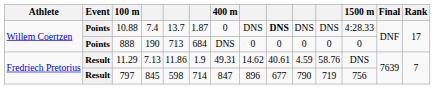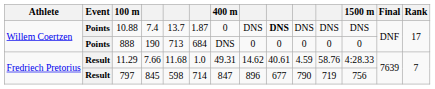 <table class=wikitable style=font-size:90%>
 <tr>
 <th>Athlete</th>
 <th>Event</th>
 <th>100 m</th>
 <th></th>
 <th></th>
 <th></th>
 <th>400 m</th>
 <th></th>
 <th></th>
 <th></th>
 <th></th>
 <th>1500 m</th>
 <th>Final</th>
 <th>Rank</th>
 </tr>
 <tr align=center>
 <td rowspan=2 align=left><a href='#'>Willem Coertzen</a></td>
 <th style=font-size:95%>Points</th>
 <td>10.88</td>
 <td>7.4</td>
 <td>13.7</td>
 <td>1.87</td>
 <td>0</td>
 <td>DNS</td>
 <td><strong>DNS</strong></td>
 <td>DNS</td>
 <td>DNS</td>
-<td>4:28.33</td>
+<td>DNS</td>
 <td rowspan=2>DNF</td>
 <td rowspan=2>17</td>
 </tr>
 <tr align=center>
 <th style=font-size:95%>Points</th>
 <td>888</td>
 <td>190</td>
 <td>713</td>
 <td>684</td>
 <td>DNS</td>
 <td>0</td>
 <td>0</td>
 <td>0</td>
 <td>0</td>
 <td>0</td>
 </tr>
 <tr align=center>
 <td rowspan=2 align=left><a href='#'>Fredriech Pretorius</a></td>
 <th style=font-size:95%>Result</th>
 <td>11.29</td>
-<td>7.13</td>
-<td>11.86</td>
-<td>1.9</td>
+<td>7.66</td>
+<td>11.68</td>
+<td>1.0</td>
 <td>49.31</td>
 <td>14.62</td>
 <td>40.61</td>
 <td>4.59</td>
 <td>58.76</td>
-<td>DNS</td>
+<td>4:28.33</td>
 <td rowspan=2>7639</td>
 <td rowspan=2>7</td>
 </tr>
 <tr align=center>
 <th style=font-size:95%>Result</th>
 <td>797</td>
 <td>845</td>
 <td>598</td>
 <td>714</td>
 <td>847</td>
 <td>896</td>
 <td>677</td>
 <td>790</td>
 <td>719</td>
 <td>756</td>
 </tr>
 </table>
